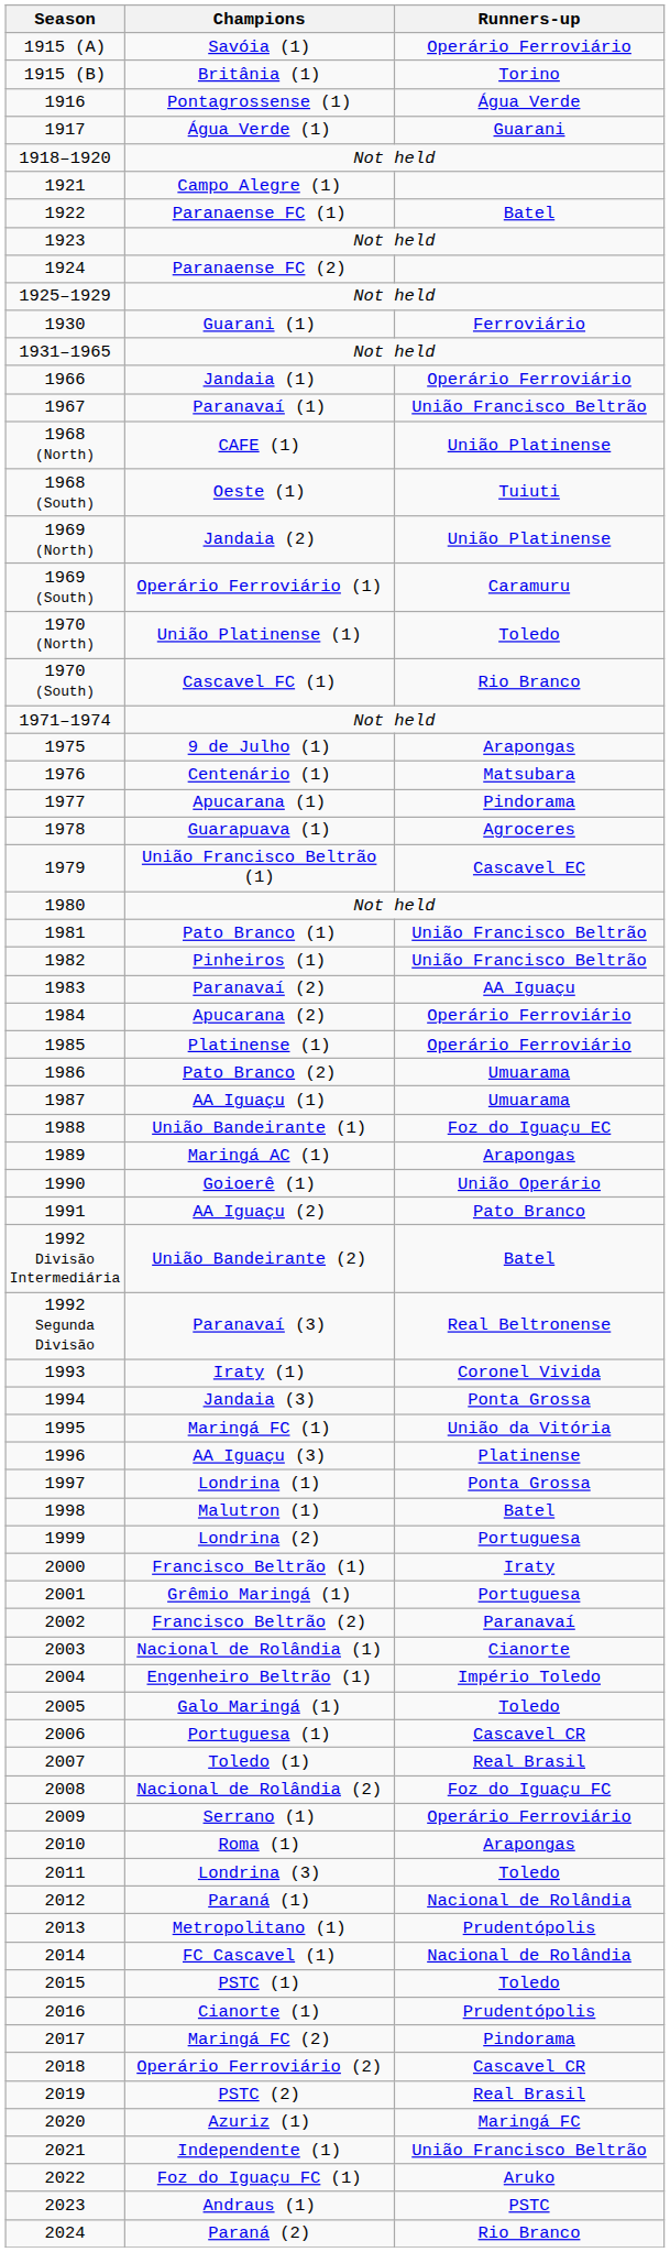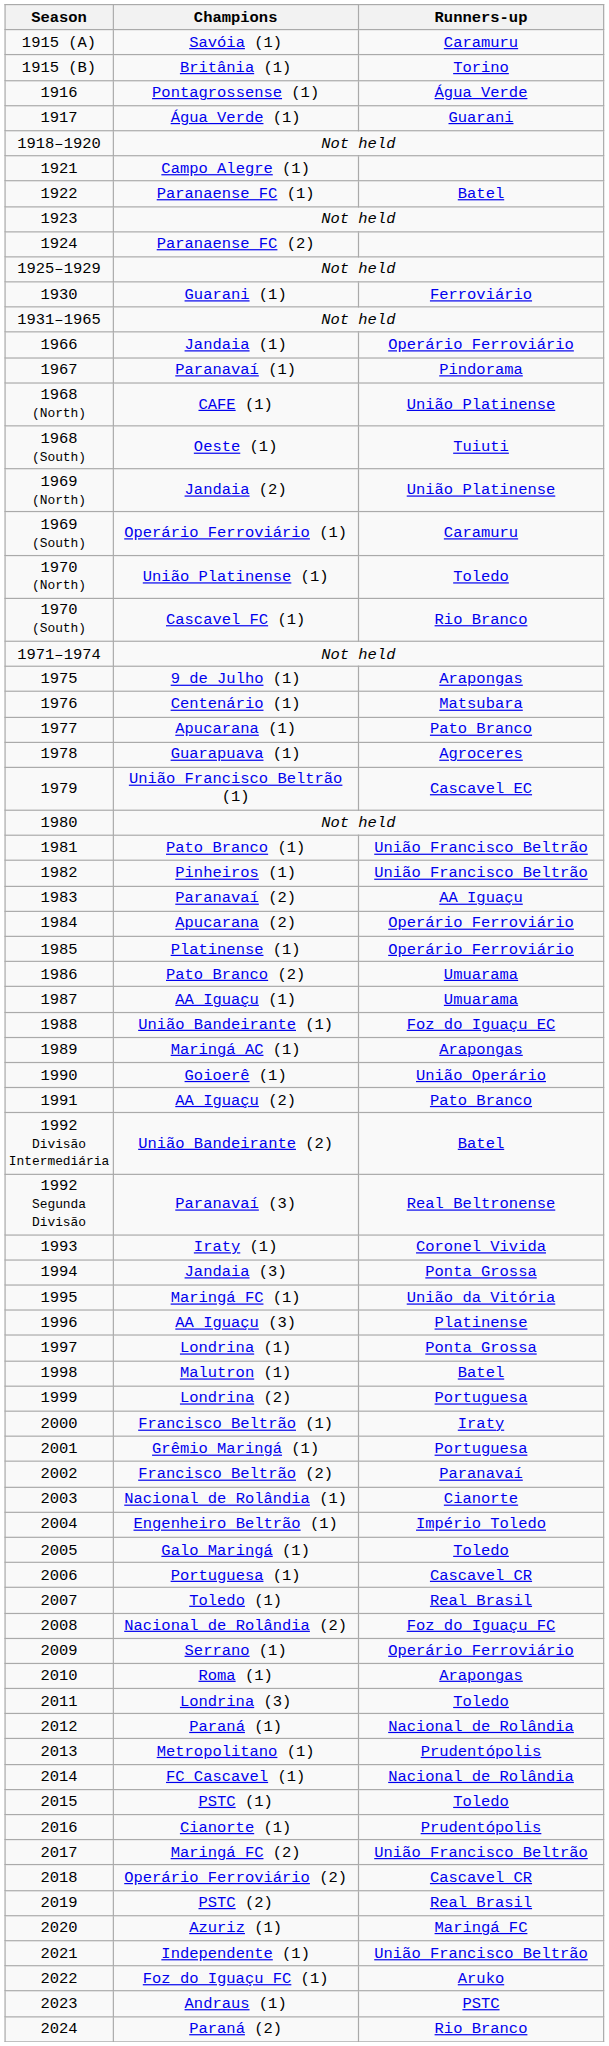 <table class="wikitable" style="text-align:center; margin-left:1em;">
 <tr>
 <th style="width:70px">Season</th>
 <th style="width:200px">Champions</th>
 <th style="width:200px">Runners-up</th>
 </tr>
 <tr>
 <td>1915 (A)</td>
 <td><a href='#'>Savóia</a> (1)</td>
-<td><a href='#'>Operário Ferroviário</a></td>
+<td><a href='#'>Caramuru</a></td>
 </tr>
 <tr>
 <td>1915 (B)</td>
 <td><a href='#'>Britânia</a> (1)</td>
 <td><a href='#'>Torino</a></td>
 </tr>
 <tr>
 <td>1916</td>
 <td><a href='#'>Pontagrossense</a> (1)</td>
 <td><a href='#'>Água Verde</a></td>
 </tr>
 <tr>
 <td>1917</td>
 <td><a href='#'>Água Verde</a> (1)</td>
 <td><a href='#'>Guarani</a></td>
 </tr>
 <tr>
 <td>1918–1920</td>
 <td colspan=2><em>Not held</em></td>
 </tr>
 <tr>
 <td>1921</td>
 <td><a href='#'>Campo Alegre</a> (1)</td>
 <td></td>
 </tr>
 <tr>
 <td>1922</td>
 <td><a href='#'>Paranaense FC</a> (1)</td>
 <td><a href='#'>Batel</a></td>
 </tr>
 <tr>
 <td>1923</td>
 <td colspan=2><em>Not held</em></td>
 </tr>
 <tr>
 <td>1924</td>
 <td><a href='#'>Paranaense FC</a> (2)</td>
 <td></td>
 </tr>
 <tr>
 <td>1925–1929</td>
 <td colspan=2><em>Not held</em></td>
 </tr>
 <tr>
 <td>1930</td>
 <td><a href='#'>Guarani</a> (1)</td>
 <td><a href='#'>Ferroviário</a></td>
 </tr>
 <tr>
 <td>1931–1965</td>
 <td colspan=2><em>Not held</em></td>
 </tr>
 <tr>
 <td>1966</td>
 <td><a href='#'>Jandaia</a> (1)</td>
 <td><a href='#'>Operário Ferroviário</a></td>
 </tr>
 <tr>
 <td>1967</td>
 <td><a href='#'>Paranavaí</a> (1)</td>
-<td><a href='#'>União Francisco Beltrão</a></td>
+<td><a href='#'>Pindorama</a></td>
 </tr>
 <tr>
 <td>1968<br><small>(North)</small></td>
 <td><a href='#'>CAFE</a> (1)</td>
 <td><a href='#'>União Platinense</a></td>
 </tr>
 <tr>
 <td>1968<br><small>(South)</small></td>
 <td><a href='#'>Oeste</a> (1)</td>
 <td><a href='#'>Tuiuti</a></td>
 </tr>
 <tr>
 <td>1969<br><small>(North)</small></td>
 <td><a href='#'>Jandaia</a> (2)</td>
 <td><a href='#'>União Platinense</a></td>
 </tr>
 <tr>
 <td>1969<br><small>(South)</small></td>
 <td><a href='#'>Operário Ferroviário</a> (1)</td>
 <td><a href='#'>Caramuru</a></td>
 </tr>
 <tr>
 <td>1970<br><small>(North)</small></td>
 <td><a href='#'>União Platinense</a> (1)</td>
 <td><a href='#'>Toledo</a></td>
 </tr>
 <tr>
 <td>1970<br><small>(South)</small></td>
 <td><a href='#'>Cascavel FC</a> (1)</td>
 <td><a href='#'>Rio Branco</a></td>
 </tr>
 <tr>
 <td>1971–1974</td>
 <td colspan=2><em>Not held</em></td>
 </tr>
 <tr>
 <td>1975</td>
 <td><a href='#'>9 de Julho</a> (1)</td>
 <td><a href='#'>Arapongas</a></td>
 </tr>
 <tr>
 <td>1976</td>
 <td><a href='#'>Centenário</a> (1)</td>
 <td><a href='#'>Matsubara</a></td>
 </tr>
 <tr>
 <td>1977</td>
 <td><a href='#'>Apucarana</a> (1)</td>
-<td><a href='#'>Pindorama</a></td>
+<td><a href='#'>Pato Branco</a></td>
 </tr>
 <tr>
 <td>1978</td>
 <td><a href='#'>Guarapuava</a> (1)</td>
 <td><a href='#'>Agroceres</a></td>
 </tr>
 <tr>
 <td>1979</td>
 <td><a href='#'>União Francisco Beltrão</a> (1)</td>
 <td><a href='#'>Cascavel EC</a></td>
 </tr>
 <tr>
 <td>1980</td>
 <td colspan=2><em>Not held</em></td>
 </tr>
 <tr>
 <td>1981</td>
 <td><a href='#'>Pato Branco</a> (1)</td>
 <td><a href='#'>União Francisco Beltrão</a></td>
 </tr>
 <tr>
 <td>1982</td>
 <td><a href='#'>Pinheiros</a> (1)</td>
 <td><a href='#'>União Francisco Beltrão</a></td>
 </tr>
 <tr>
 <td>1983</td>
 <td><a href='#'>Paranavaí</a> (2)</td>
 <td><a href='#'>AA Iguaçu</a></td>
 </tr>
 <tr>
 <td>1984</td>
 <td><a href='#'>Apucarana</a> (2)</td>
 <td><a href='#'>Operário Ferroviário</a></td>
 </tr>
 <tr>
 <td>1985</td>
 <td><a href='#'>Platinense</a> (1)</td>
 <td><a href='#'>Operário Ferroviário</a></td>
 </tr>
 <tr>
 <td>1986</td>
 <td><a href='#'>Pato Branco</a> (2)</td>
 <td><a href='#'>Umuarama</a></td>
 </tr>
 <tr>
 <td>1987</td>
 <td><a href='#'>AA Iguaçu</a> (1)</td>
 <td><a href='#'>Umuarama</a></td>
 </tr>
 <tr>
 <td>1988</td>
 <td><a href='#'>União Bandeirante</a> (1)</td>
 <td><a href='#'>Foz do Iguaçu EC</a></td>
 </tr>
 <tr>
 <td>1989</td>
 <td><a href='#'>Maringá AC</a> (1)</td>
 <td><a href='#'>Arapongas</a></td>
 </tr>
 <tr>
 <td>1990</td>
 <td><a href='#'>Goioerê</a> (1)</td>
 <td><a href='#'>União Operário</a></td>
 </tr>
 <tr>
 <td>1991</td>
 <td><a href='#'>AA Iguaçu</a> (2)</td>
 <td><a href='#'>Pato Branco</a></td>
 </tr>
 <tr>
 <td>1992<br><small>Divisão Intermediária</small></td>
 <td><a href='#'>União Bandeirante</a> (2)</td>
 <td><a href='#'>Batel</a></td>
 </tr>
 <tr>
 <td>1992<br><small>Segunda Divisão</small></td>
 <td><a href='#'>Paranavaí</a> (3)</td>
 <td><a href='#'>Real Beltronense</a></td>
 </tr>
 <tr>
 <td>1993</td>
 <td><a href='#'>Iraty</a> (1)</td>
 <td><a href='#'>Coronel Vivida</a></td>
 </tr>
 <tr>
 <td>1994</td>
 <td><a href='#'>Jandaia</a> (3)</td>
 <td><a href='#'>Ponta Grossa</a></td>
 </tr>
 <tr>
 <td>1995</td>
 <td><a href='#'>Maringá FC</a> (1)</td>
 <td><a href='#'>União da Vitória</a></td>
 </tr>
 <tr>
 <td>1996</td>
 <td><a href='#'>AA Iguaçu</a> (3)</td>
 <td><a href='#'>Platinense</a></td>
 </tr>
 <tr>
 <td>1997</td>
 <td><a href='#'>Londrina</a> (1)</td>
 <td><a href='#'>Ponta Grossa</a></td>
 </tr>
 <tr>
 <td>1998</td>
 <td><a href='#'>Malutron</a> (1)</td>
 <td><a href='#'>Batel</a></td>
 </tr>
 <tr>
 <td>1999</td>
 <td><a href='#'>Londrina</a> (2)</td>
 <td><a href='#'>Portuguesa</a></td>
 </tr>
 <tr>
 <td>2000</td>
 <td><a href='#'>Francisco Beltrão</a> (1)</td>
 <td><a href='#'>Iraty</a></td>
 </tr>
 <tr>
 <td>2001</td>
 <td><a href='#'>Grêmio Maringá</a> (1)</td>
 <td><a href='#'>Portuguesa</a></td>
 </tr>
 <tr>
 <td>2002</td>
 <td><a href='#'>Francisco Beltrão</a> (2)</td>
 <td><a href='#'>Paranavaí</a></td>
 </tr>
 <tr>
 <td>2003</td>
 <td><a href='#'>Nacional de Rolândia</a> (1)</td>
 <td><a href='#'>Cianorte</a></td>
 </tr>
 <tr>
 <td>2004</td>
 <td><a href='#'>Engenheiro Beltrão</a> (1)</td>
 <td><a href='#'>Império Toledo</a></td>
 </tr>
 <tr>
 <td>2005</td>
 <td><a href='#'>Galo Maringá</a> (1)</td>
 <td><a href='#'>Toledo</a></td>
 </tr>
 <tr>
 <td>2006</td>
 <td><a href='#'>Portuguesa</a> (1)</td>
 <td><a href='#'>Cascavel CR</a></td>
 </tr>
 <tr>
 <td>2007</td>
 <td><a href='#'>Toledo</a> (1)</td>
 <td><a href='#'>Real Brasil</a></td>
 </tr>
 <tr>
 <td>2008</td>
 <td><a href='#'>Nacional de Rolândia</a> (2)</td>
 <td><a href='#'>Foz do Iguaçu FC</a></td>
 </tr>
 <tr>
 <td>2009</td>
 <td><a href='#'>Serrano</a> (1)</td>
 <td><a href='#'>Operário Ferroviário</a></td>
 </tr>
 <tr>
 <td>2010</td>
 <td><a href='#'>Roma</a> (1)</td>
 <td><a href='#'>Arapongas</a></td>
 </tr>
 <tr>
 <td>2011</td>
 <td><a href='#'>Londrina</a> (3)</td>
 <td><a href='#'>Toledo</a></td>
 </tr>
 <tr>
 <td>2012</td>
 <td><a href='#'>Paraná</a> (1)</td>
 <td><a href='#'>Nacional de Rolândia</a></td>
 </tr>
 <tr>
 <td>2013</td>
 <td><a href='#'>Metropolitano</a> (1)</td>
 <td><a href='#'>Prudentópolis</a></td>
 </tr>
 <tr>
 <td>2014</td>
 <td><a href='#'>FC Cascavel</a> (1)</td>
 <td><a href='#'>Nacional de Rolândia</a></td>
 </tr>
 <tr>
 <td>2015</td>
 <td><a href='#'>PSTC</a> (1)</td>
 <td><a href='#'>Toledo</a></td>
 </tr>
 <tr>
 <td>2016</td>
 <td><a href='#'>Cianorte</a> (1)</td>
 <td><a href='#'>Prudentópolis</a></td>
 </tr>
 <tr>
 <td>2017</td>
 <td><a href='#'>Maringá FC</a> (2)</td>
-<td><a href='#'>Pindorama</a></td>
+<td><a href='#'>União Francisco Beltrão</a></td>
 </tr>
 <tr>
 <td>2018</td>
 <td><a href='#'>Operário Ferroviário</a> (2)</td>
 <td><a href='#'>Cascavel CR</a></td>
 </tr>
 <tr>
 <td>2019</td>
 <td><a href='#'>PSTC</a> (2)</td>
 <td><a href='#'>Real Brasil</a></td>
 </tr>
 <tr>
 <td>2020</td>
 <td><a href='#'>Azuriz</a> (1)</td>
 <td><a href='#'>Maringá FC</a></td>
 </tr>
 <tr>
 <td>2021</td>
 <td><a href='#'>Independente</a> (1)</td>
 <td><a href='#'>União Francisco Beltrão</a></td>
 </tr>
 <tr>
 <td>2022</td>
 <td><a href='#'>Foz do Iguaçu FC</a> (1)</td>
 <td><a href='#'>Aruko</a></td>
 </tr>
 <tr>
 <td>2023</td>
 <td><a href='#'>Andraus</a> (1)</td>
 <td><a href='#'>PSTC</a></td>
 </tr>
 <tr>
 <td>2024</td>
 <td><a href='#'>Paraná</a> (2)</td>
 <td><a href='#'>Rio Branco</a></td>
 </tr>
 </table>
